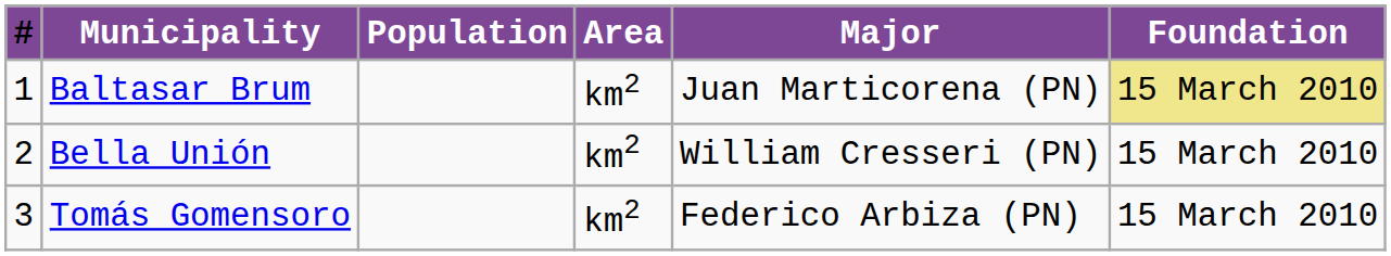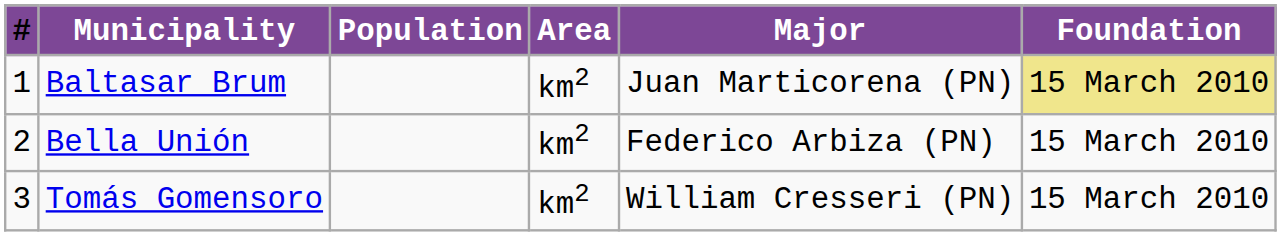 <table class="wikitable sortable defaultleft col1center col3right col4right">
 <tr>
 <th style="background-color:#7d4796" scope=col>#</th>
 <th style="color:white;background-color:#7d4796;text-align:center">Municipality</th>
 <th style="color:white;background-color:#7d4796;text-align:center">Population</th>
 <th style="color:white;background-color:#7d4796;text-align:center">Area</th>
 <th style="color:white;background-color:#7d4796;text-align:center">Major </th>
 <th style="color:white;background-color:#7d4796;text-align:center">Foundation </th>
 </tr>
 <tr>
 <td>1</td>
 <td><a href='#'>Baltasar Brum</a></td>
 <td></td>
 <td> km<sup>2</sup></td>
 <td>Juan Marticorena (PN)</td>
 <td style="background: khaki;">15 March 2010</td>
 </tr>
 <tr>
 <td>2</td>
 <td><a href='#'>Bella Unión</a></td>
 <td></td>
 <td> km<sup>2</sup></td>
-<td>William Cresseri (PN)</td>
+<td>Federico Arbiza (PN)</td>
 <td>15 March 2010</td>
 </tr>
 <tr>
 <td>3</td>
 <td><a href='#'>Tomás Gomensoro</a></td>
 <td></td>
 <td> km<sup>2</sup></td>
-<td>Federico Arbiza (PN)</td>
+<td>William Cresseri (PN)</td>
 <td>15 March 2010</td>
 </tr>
 </table>
